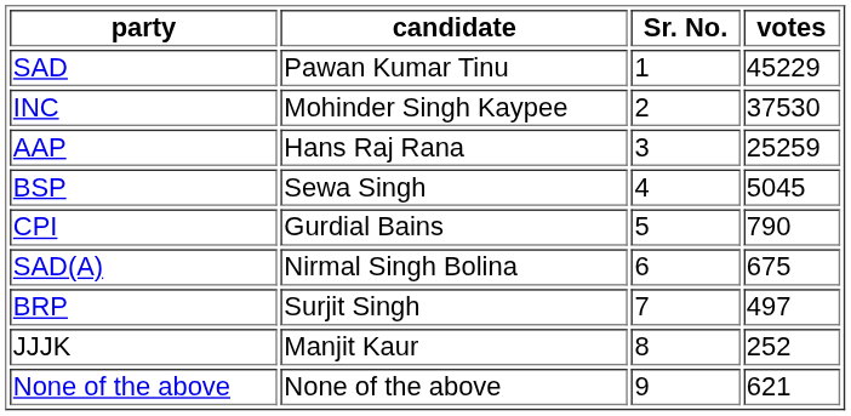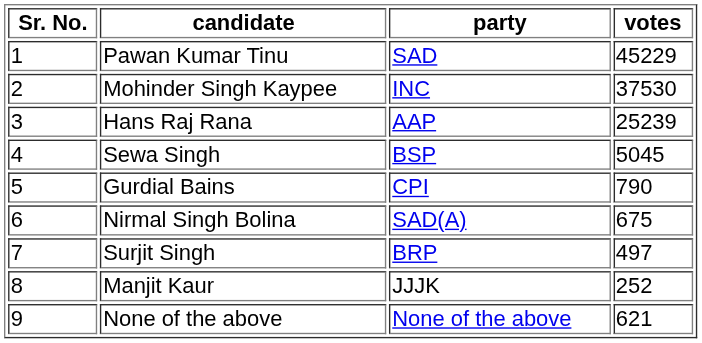 <table cellospacing="1" cellpaddingh="1" border="1" width="40%">
 <tr>
+<th>Sr. No.</th>
+<th>candidate</th>
 <th>party</th>
-<th>candidate</th>
-<th>Sr. No.</th>
 <th>votes</th>
 </tr>
 <tr>
+<td>1</td>
+<td>Pawan Kumar Tinu</td>
 <td><a href='#'>SAD</a></td>
-<td>Pawan Kumar Tinu</td>
-<td>1</td>
 <td>45229</td>
 </tr>
 <tr>
+<td>2</td>
+<td>Mohinder Singh Kaypee</td>
 <td><a href='#'>INC</a></td>
-<td>Mohinder Singh Kaypee</td>
-<td>2</td>
 <td>37530</td>
 </tr>
 <tr>
+<td>3</td>
+<td>Hans Raj Rana</td>
 <td><a href='#'>AAP</a></td>
-<td>Hans Raj Rana</td>
-<td>3</td>
-<td>25259</td>
+<td>25239</td>
 </tr>
 <tr>
+<td>4</td>
+<td>Sewa Singh</td>
 <td><a href='#'>BSP</a></td>
-<td>Sewa Singh</td>
-<td>4</td>
 <td>5045</td>
 </tr>
 <tr>
+<td>5</td>
+<td>Gurdial Bains</td>
 <td><a href='#'>CPI</a></td>
-<td>Gurdial Bains</td>
-<td>5</td>
 <td>790</td>
 </tr>
 <tr>
+<td>6</td>
+<td>Nirmal Singh Bolina</td>
 <td><a href='#'>SAD(A)</a></td>
-<td>Nirmal Singh Bolina</td>
-<td>6</td>
 <td>675</td>
 </tr>
 <tr>
+<td>7</td>
+<td>Surjit Singh</td>
 <td><a href='#'>BRP</a></td>
-<td>Surjit Singh</td>
-<td>7</td>
 <td>497</td>
 </tr>
 <tr>
+<td>8</td>
+<td>Manjit Kaur</td>
 <td>JJJK</td>
-<td>Manjit Kaur</td>
-<td>8</td>
 <td>252</td>
 </tr>
 <tr>
+<td>9</td>
+<td>None of the above</td>
 <td><a href='#'>None of the above</a></td>
-<td>None of the above</td>
-<td>9</td>
 <td>621</td>
 </tr>
 </table>
